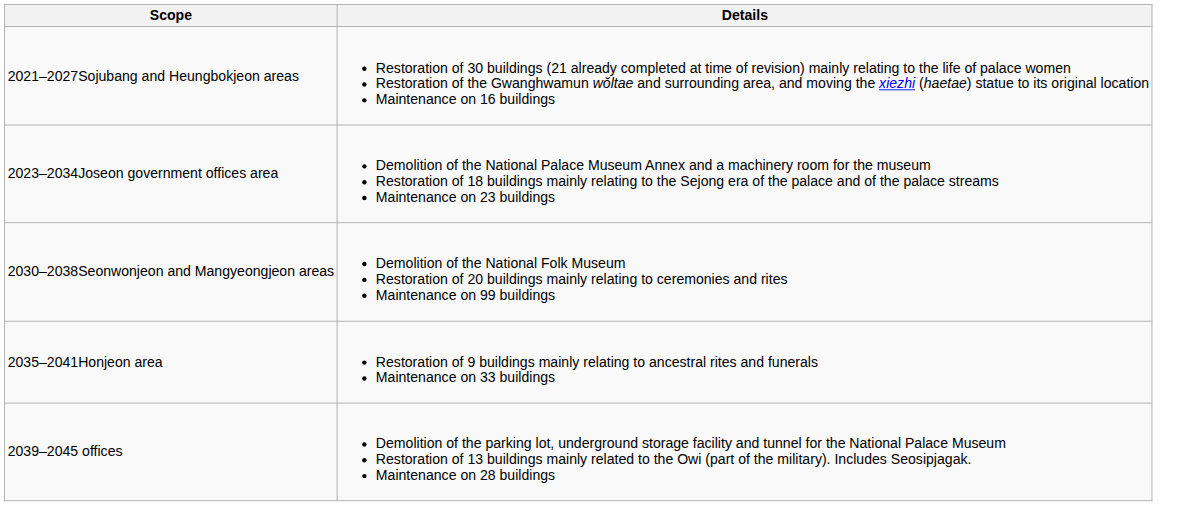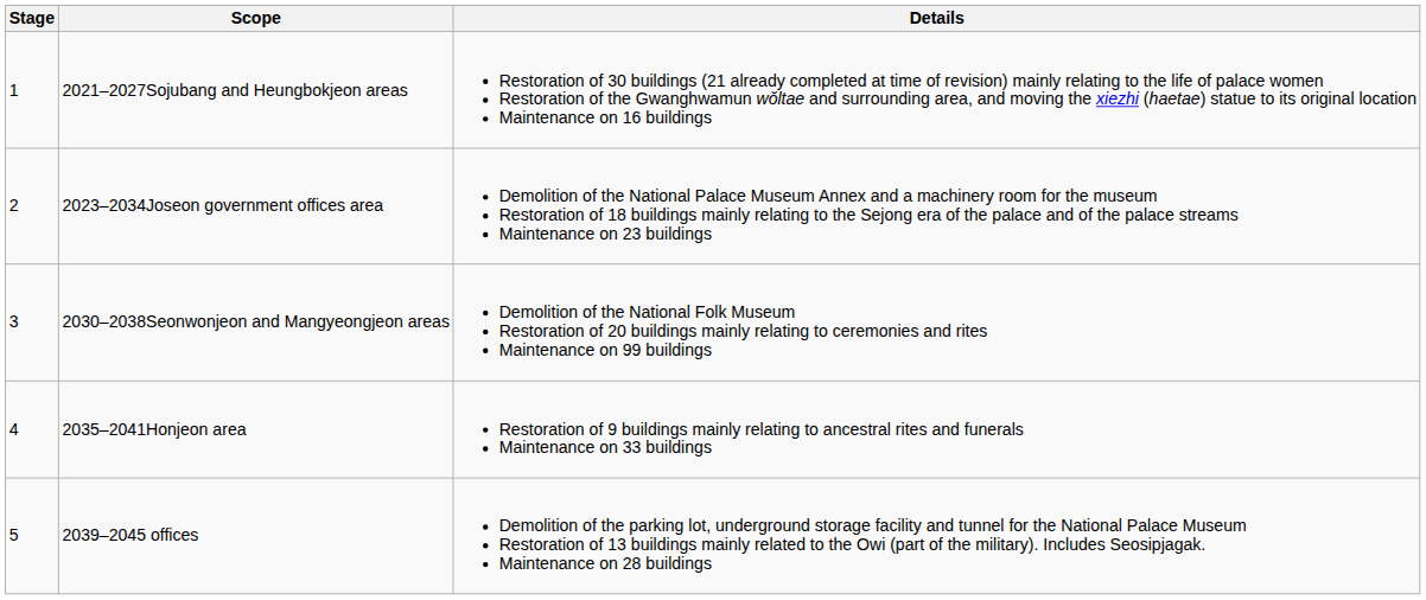 <table class="wikitable">
 <tr>
+<th>Stage</th>
 <th>Scope</th>
 <th>Details</th>
 </tr>
 <tr>
+<td>1</td>
 <td>2021–2027Sojubang and Heungbokjeon areas</td>
 <td><br><ul><li>Restoration of 30 buildings (21 already completed at time of revision) mainly relating to the life of palace women</li><li>Restoration of the Gwanghwamun <em>wŏltae</em> and surrounding area, and moving the <em><a href='#'>xiezhi</a></em> (<em>haetae</em>) statue to its original location</li><li>Maintenance on 16 buildings</li></ul></td>
 </tr>
 <tr>
+<td>2</td>
 <td>2023–2034Joseon government offices area</td>
 <td><br><ul><li>Demolition of the National Palace Museum Annex and a machinery room for the museum</li><li>Restoration of 18 buildings mainly relating to the Sejong era of the palace and of the palace streams</li><li>Maintenance on 23 buildings</li></ul></td>
 </tr>
 <tr>
+<td>3</td>
 <td>2030–2038Seonwonjeon and Mangyeongjeon areas</td>
 <td><br><ul><li>Demolition of the National Folk Museum</li><li>Restoration of 20 buildings mainly relating to ceremonies and rites</li><li>Maintenance on 99 buildings</li></ul></td>
 </tr>
 <tr>
+<td>4</td>
 <td>2035–2041Honjeon area</td>
 <td><br><ul><li>Restoration of 9 buildings mainly relating to ancestral rites and funerals</li><li>Maintenance on 33 buildings</li></ul></td>
 </tr>
 <tr>
+<td>5</td>
 <td>2039–2045 offices</td>
 <td><br><ul><li>Demolition of the parking lot, underground storage facility and tunnel for the National Palace Museum</li><li>Restoration of 13 buildings mainly related to the Owi (part of the military). Includes Seosipjagak.</li><li>Maintenance on 28 buildings</li></ul></td>
 </tr>
 </table>
